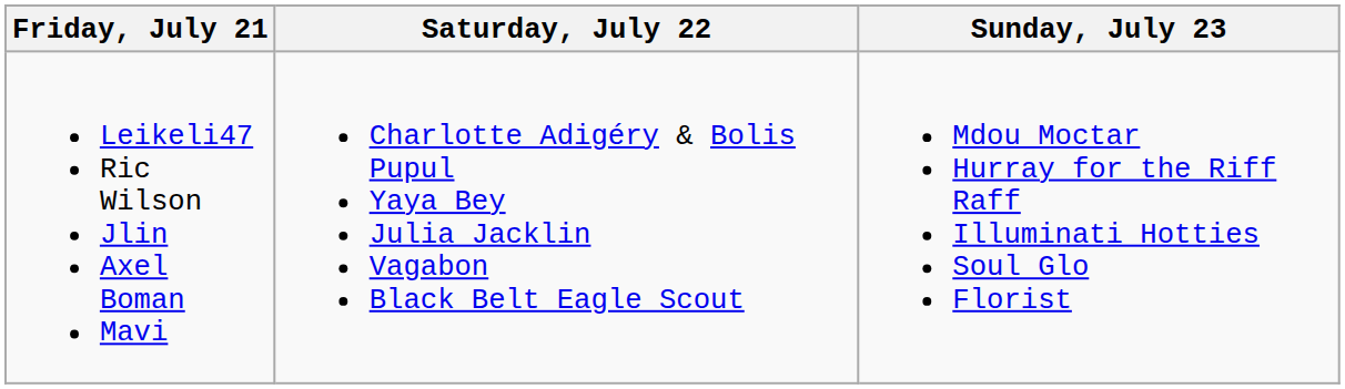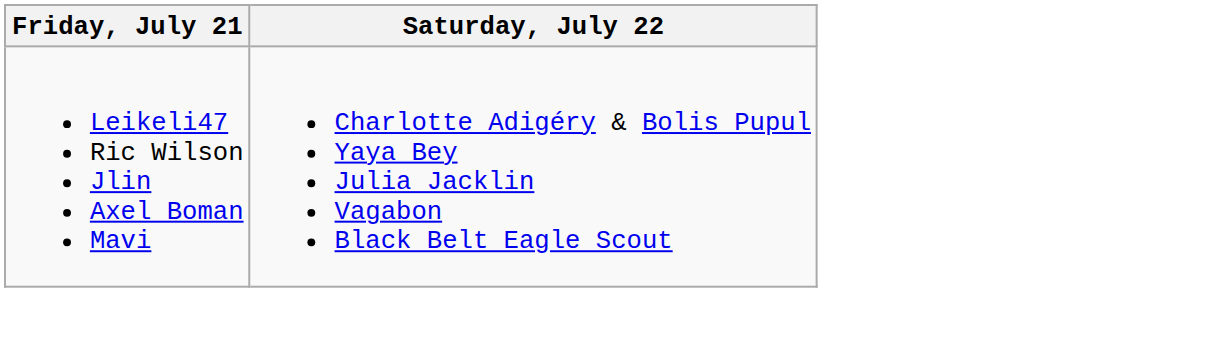 <table class="wikitable">
 <tr>
 <th>Friday, July 21</th>
 <th>Saturday, July 22</th>
-<th>Sunday, July 23</th>
 </tr>
 <tr valign="top">
 <td><br><ul><li><a href='#'>Leikeli47</a></li><li>Ric Wilson</li><li><a href='#'>Jlin</a></li><li><a href='#'>Axel Boman</a></li><li><a href='#'>Mavi</a></li></ul></td>
 <td><br><ul><li><a href='#'>Charlotte Adigéry</a> & <a href='#'>Bolis Pupul</a></li><li><a href='#'>Yaya Bey</a></li><li><a href='#'>Julia Jacklin</a></li><li><a href='#'>Vagabon</a></li><li><a href='#'>Black Belt Eagle Scout</a></li></ul></td>
-<td><br><ul><li><a href='#'>Mdou Moctar</a></li><li><a href='#'>Hurray for the Riff Raff</a></li><li><a href='#'>Illuminati Hotties</a></li><li><a href='#'>Soul Glo</a></li><li><a href='#'>Florist</a></li></ul></td>
 </tr>
 </table>
